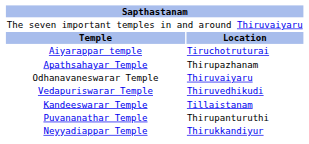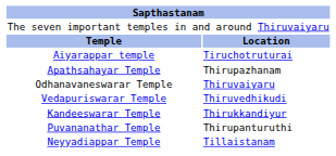 <table class="toccolours" style="clear:right; float:right; background:#ffffff; margin: 0 0 0.5em 1em; width:275">
 <tr>
 <th style="background:#A8BDEC;text-align:center;" colspan="2">  <strong>Sapthastanam</strong>  </th>
 </tr>
 <tr>
 <td style="text-align:center;" colspan="2">The seven important temples in and around <a href='#'>Thiruvaiyaru</a></td>
 </tr>
 <tr>
 <td style="text-align:center;background:#A8BDEC"><strong>Temple</strong></td>
 <td style="text-align:center;background:#A8BDEC"><strong>Location</strong></td>
 </tr>
 <tr>
 <td style="text-align:center;"><a href='#'>Aiyarappar temple</a></td>
 <td><a href='#'>Tiruchotruturai</a></td>
 </tr>
 <tr>
 <td style="text-align:center;"><a href='#'>Apathsahayar Temple</a></td>
 <td>Thirupazhanam</td>
 </tr>
 <tr>
 <td style="text-align:center;">Odhanavaneswarar Temple</td>
 <td><a href='#'>Thiruvaiyaru</a></td>
 </tr>
 <tr>
 <td style="text-align:center;"><a href='#'>Vedapuriswarar Temple</a></td>
 <td><a href='#'>Thiruvedhikudi</a></td>
 </tr>
 <tr>
 <td style="text-align:center;"><a href='#'>Kandeeswarar Temple</a></td>
-<td><a href='#'>Tillaistanam</a></td>
+<td><a href='#'>Thirukkandiyur</a></td>
 </tr>
 <tr>
 <td style="text-align:center;"><a href='#'>Puvananathar Temple</a></td>
 <td>Thirupanturuthi</td>
 </tr>
 <tr>
 <td style="text-align:center;"><a href='#'>Neyyadiappar Temple</a></td>
-<td><a href='#'>Thirukkandiyur</a></td>
+<td><a href='#'>Tillaistanam</a></td>
 </tr>
 <tr>
 </tr>
 </table>
